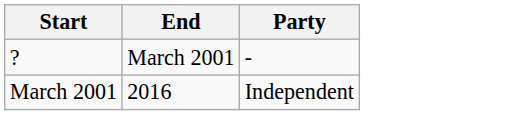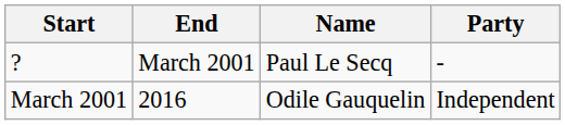 <table class="wikitable">
 <tr>
 <th>Start</th>
 <th>End</th>
+<th>Name</th>
 <th>Party</th>
 </tr>
 <tr>
 <td>?</td>
 <td>March 2001</td>
+<td>Paul Le Secq</td>
 <td>-</td>
 </tr>
 <tr>
 <td>March 2001</td>
 <td>2016</td>
+<td>Odile Gauquelin</td>
 <td>Independent</td>
 </tr>
 </table>
